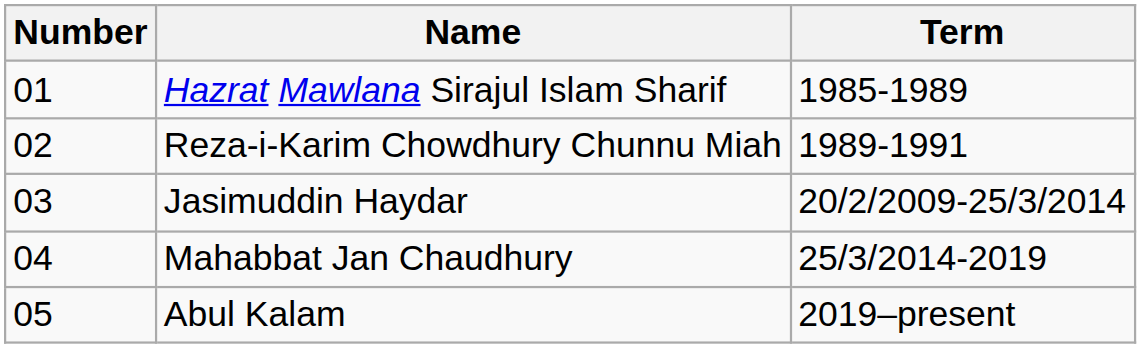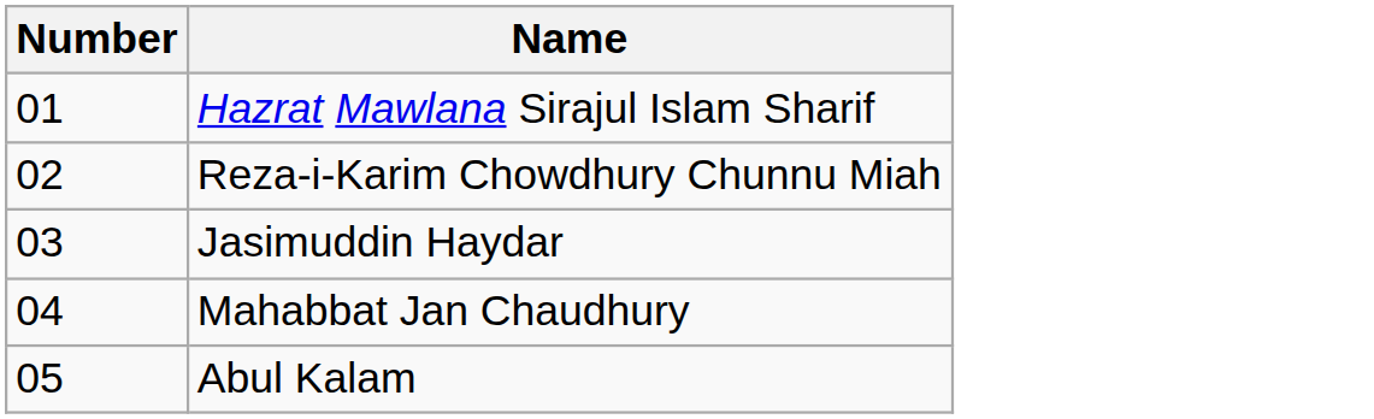 <table class="wikitable">
 <tr>
 <th>Number</th>
 <th>Name</th>
-<th>Term</th>
 </tr>
 <tr>
 <td>01</td>
 <td><em><a href='#'>Hazrat</a> <a href='#'>Mawlana</a></em> Sirajul Islam Sharif</td>
-<td>1985-1989</td>
 </tr>
 <tr>
 <td>02</td>
 <td>Reza-i-Karim Chowdhury Chunnu Miah</td>
-<td>1989-1991</td>
 </tr>
 <tr>
 <td>03</td>
 <td>Jasimuddin Haydar</td>
-<td>20/2/2009-25/3/2014</td>
 </tr>
 <tr>
 <td>04</td>
 <td>Mahabbat Jan Chaudhury</td>
-<td>25/3/2014-2019</td>
 </tr>
 <tr>
 <td>05</td>
 <td>Abul Kalam</td>
-<td>2019–present</td>
 </tr>
 </table>
